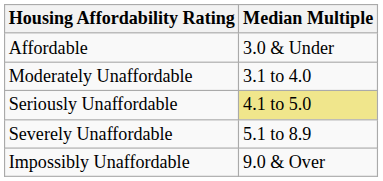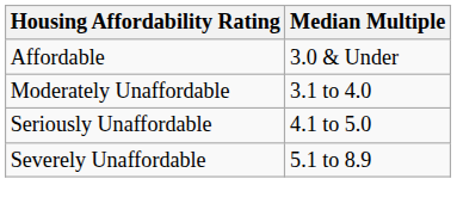 <table class="wikitable">
 <tr>
 <th>Housing Affordability Rating</th>
 <th>Median Multiple</th>
 </tr>
 <tr>
 <td>Affordable</td>
 <td>3.0 & Under</td>
 </tr>
 <tr>
 <td>Moderately Unaffordable</td>
 <td>3.1 to 4.0</td>
 </tr>
 <tr>
 <td>Seriously Unaffordable</td>
-<td style="background: khaki;">4.1 to 5.0</td>
+<td>4.1 to 5.0</td>
 </tr>
 <tr>
 <td>Severely Unaffordable</td>
 <td>5.1 to 8.9</td>
 </tr>
-<tr>
-<td>Impossibly Unaffordable</td>
-<td>9.0 & Over</td>
-</tr>
 </table>
